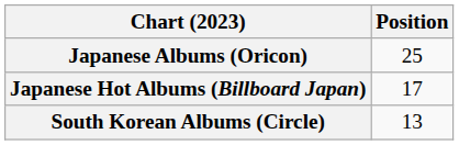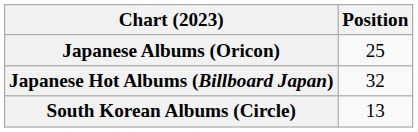 <table class="wikitable plainrowheaders sortable" style="text-align:center">
 <tr>
 <th scope="col">Chart (2023)</th>
 <th scope="col">Position</th>
 </tr>
 <tr>
 <th scope="row">Japanese Albums (Oricon)</th>
 <td>25</td>
 </tr>
 <tr>
 <th scope="row">Japanese Hot Albums (<em>Billboard Japan</em>)</th>
-<td>17</td>
+<td>32</td>
 </tr>
 <tr>
 <th scope="row">South Korean Albums (Circle)</th>
 <td>13</td>
 </tr>
 </table>
